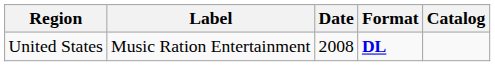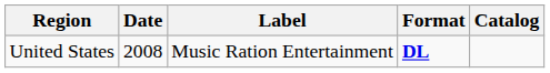 <table class="wikitable">
 <tr>
 <th>Region</th>
+<th>Date</th>
 <th>Label</th>
-<th>Date</th>
 <th>Format</th>
 <th>Catalog</th>
 </tr>
 <tr>
 <td>United States</td>
+<td>2008</td>
 <td>Music Ration Entertainment</td>
-<td>2008</td>
 <td><strong><a href='#'>DL</a></strong></td>
 <td></td>
 </tr>
 </table>
